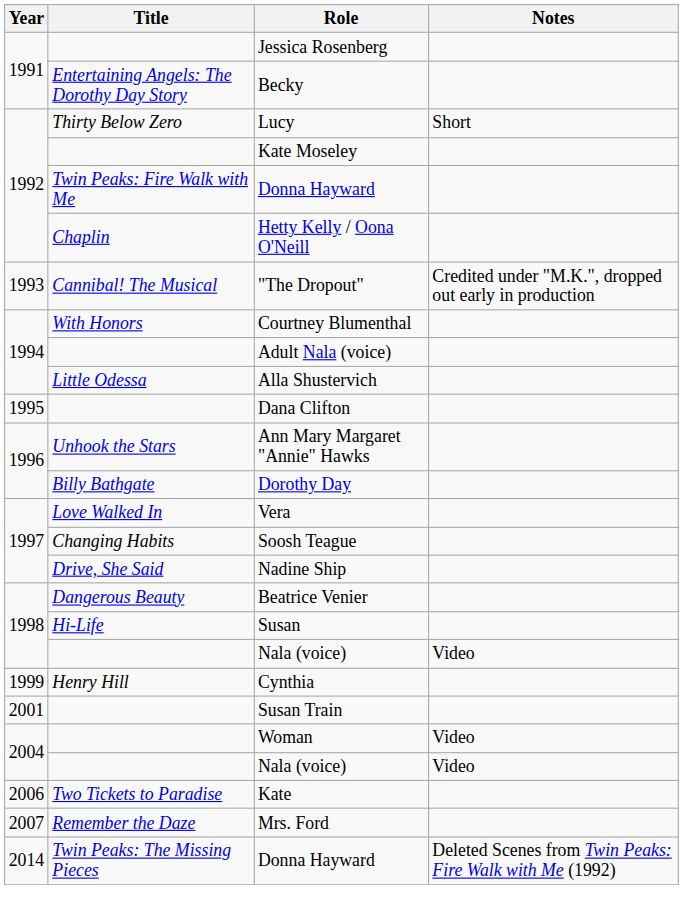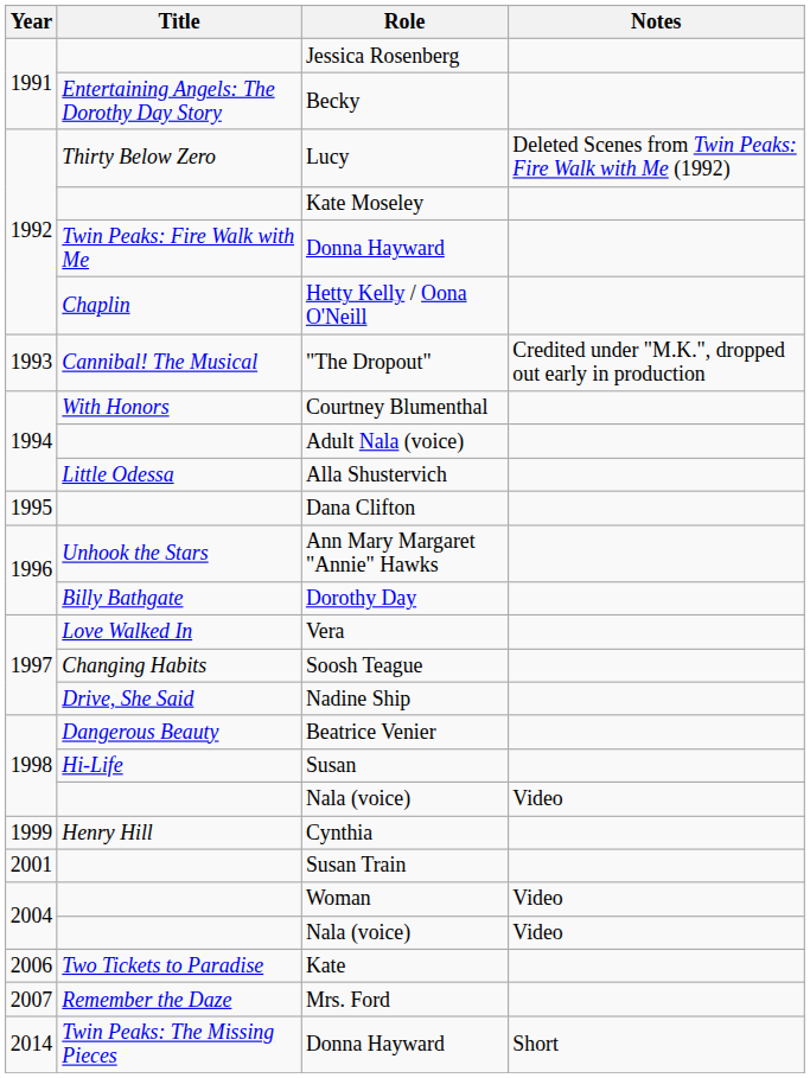 <table class="wikitable sortable">
 <tr>
 <th>Year</th>
 <th>Title</th>
 <th>Role</th>
 <th class="unsortable">Notes</th>
 </tr>
 <tr>
 <td rowspan="2">1991</td>
 <td><em></em></td>
 <td>Jessica Rosenberg</td>
 <td></td>
 </tr>
 <tr>
 <td><em><a href='#'>Entertaining Angels: The Dorothy Day Story</a></em></td>
 <td>Becky</td>
 <td></td>
 </tr>
 <tr>
 <td rowspan="4">1992</td>
 <td><em>Thirty Below Zero</em></td>
 <td>Lucy</td>
-<td>Short</td>
+<td>Deleted Scenes from <em><a href='#'>Twin Peaks: Fire Walk with Me</a></em> (1992)</td>
 </tr>
 <tr>
 <td><em></em></td>
 <td>Kate Moseley</td>
 <td></td>
 </tr>
 <tr>
 <td><em><a href='#'>Twin Peaks: Fire Walk with Me</a></em></td>
 <td><a href='#'>Donna Hayward</a></td>
 <td></td>
 </tr>
 <tr>
 <td><em><a href='#'>Chaplin</a></em></td>
 <td><a href='#'>Hetty Kelly</a> / <a href='#'>Oona O'Neill</a></td>
 <td></td>
 </tr>
 <tr>
 <td rowspan="1">1993</td>
 <td><em><a href='#'>Cannibal! The Musical</a></em></td>
 <td>"The Dropout"</td>
 <td>Credited under "M.K.", dropped out early in production</td>
 </tr>
 <tr>
 <td rowspan="3">1994</td>
 <td><em><a href='#'>With Honors</a></em></td>
 <td>Courtney Blumenthal</td>
 <td></td>
 </tr>
 <tr>
 <td><em></em></td>
 <td>Adult <a href='#'>Nala</a> (voice)</td>
 <td></td>
 </tr>
 <tr>
 <td><em><a href='#'>Little Odessa</a></em></td>
 <td>Alla Shustervich</td>
 <td></td>
 </tr>
 <tr>
 <td>1995</td>
 <td><em></em></td>
 <td>Dana Clifton</td>
 <td></td>
 </tr>
 <tr>
 <td rowspan="2">1996</td>
 <td><em><a href='#'>Unhook the Stars</a></em></td>
 <td>Ann Mary Margaret "Annie" Hawks</td>
 <td></td>
 </tr>
 <tr>
 <td><em><a href='#'>Billy Bathgate</a></em></td>
 <td><a href='#'>Dorothy Day</a></td>
 <td></td>
 </tr>
 <tr>
 <td rowspan="3">1997</td>
 <td><em><a href='#'>Love Walked In</a></em></td>
 <td>Vera</td>
 <td></td>
 </tr>
 <tr>
 <td><em>Changing Habits</em></td>
 <td>Soosh Teague</td>
 <td></td>
 </tr>
 <tr>
 <td><em><a href='#'>Drive, She Said</a></em></td>
 <td>Nadine Ship</td>
 <td></td>
 </tr>
 <tr>
 <td rowspan="3">1998</td>
 <td><em><a href='#'>Dangerous Beauty</a></em></td>
 <td>Beatrice Venier</td>
 <td></td>
 </tr>
 <tr>
 <td><em><a href='#'>Hi-Life</a></em></td>
 <td>Susan</td>
 <td></td>
 </tr>
 <tr>
 <td><em></em></td>
 <td>Nala (voice)</td>
 <td>Video</td>
 </tr>
 <tr>
 <td>1999</td>
 <td><em>Henry Hill</em></td>
 <td>Cynthia</td>
 <td></td>
 </tr>
 <tr>
 <td>2001</td>
 <td><em></em></td>
 <td>Susan Train</td>
 <td></td>
 </tr>
 <tr>
 <td rowspan="2">2004</td>
 <td><em></em></td>
 <td>Woman</td>
 <td>Video</td>
 </tr>
 <tr>
 <td><em></em></td>
 <td>Nala (voice)</td>
 <td>Video</td>
 </tr>
 <tr>
 <td>2006</td>
 <td><em><a href='#'>Two Tickets to Paradise</a></em></td>
 <td>Kate</td>
 <td></td>
 </tr>
 <tr>
 <td>2007</td>
 <td><em><a href='#'>Remember the Daze</a></em></td>
 <td>Mrs. Ford</td>
 <td></td>
 </tr>
 <tr>
 <td>2014</td>
 <td><em><a href='#'>Twin Peaks: The Missing Pieces</a></em></td>
 <td>Donna Hayward</td>
-<td>Deleted Scenes from <em><a href='#'>Twin Peaks: Fire Walk with Me</a></em> (1992)</td>
+<td>Short</td>
 </tr>
 </table>
